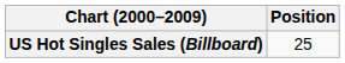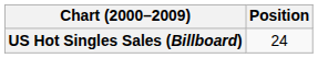 <table class="wikitable plainrowheaders" style="text-align:center">
 <tr>
 <th>Chart (2000–2009)</th>
 <th>Position</th>
 </tr>
 <tr>
 <th scope="row">US Hot Singles Sales (<em>Billboard</em>)</th>
-<td>25</td>
+<td>24</td>
 </tr>
 </table>
